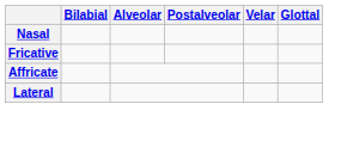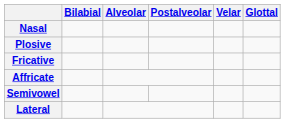 <table class="wikitable" style="text-align:center">
 <tr>
 <th></th>
 <th><a href='#'>Bilabial</a></th>
 <th><a href='#'>Alveolar</a></th>
 <th><a href='#'>Postalveolar</a></th>
 <th><a href='#'>Velar</a></th>
 <th><a href='#'>Glottal</a></th>
 </tr>
 <tr>
 <th><a href='#'>Nasal</a></th>
 <td> </td>
 <td> </td>
 <td></td>
 <td></td>
 <td></td>
 </tr>
 <tr>
+<th><a href='#'>Plosive</a></th>
+<td> </td>
+<td> </td>
+<td></td>
+<td> </td>
+<td></td>
+</tr>
+<tr>
 <th><a href='#'>Fricative</a></th>
 <td></td>
 <td> </td>
 <td> </td>
 <td></td>
 <td> </td>
 </tr>
 <tr>
 <th><a href='#'>Affricate</a></th>
 <td></td>
 <td colspan=2> </td>
 <td></td>
 <td></td>
 </tr>
 <tr>
+<th><a href='#'>Semivowel</a></th>
+<td> </td>
+<td></td>
+<td> </td>
+<td></td>
+<td></td>
+</tr>
+<tr>
 <th><a href='#'>Lateral</a></th>
 <td></td>
 <td colspan=2> </td>
 <td></td>
 <td></td>
 </tr>
 </table>
